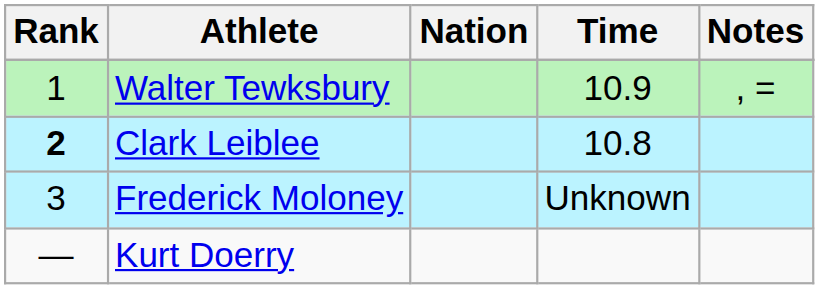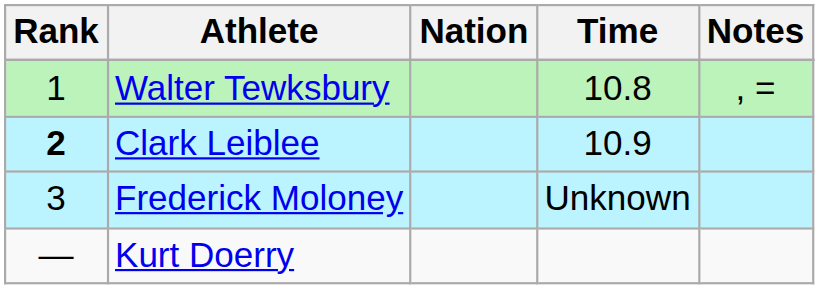 <table class="wikitable sortable" style="text-align:center">
 <tr>
 <th>Rank</th>
 <th>Athlete</th>
 <th>Nation</th>
 <th>Time</th>
 <th>Notes</th>
 </tr>
 <tr>
 </tr>
 <tr style="background:#bbf3bb;">
 <td>1</td>
 <td align=left><a href='#'>Walter Tewksbury</a></td>
 <td align=left></td>
-<td>10.9</td>
+<td>10.8</td>
 <td>, =</td>
 </tr>
 <tr bgcolor=bbf3ff>
 <td><strong>2</strong></td>
 <td align=left><a href='#'>Clark Leiblee</a></td>
 <td align=left></td>
-<td>10.8</td>
+<td>10.9</td>
 <td></td>
 </tr>
 <tr bgcolor=bbf3ff>
 <td>3</td>
 <td align=left><a href='#'>Frederick Moloney</a></td>
 <td align=left></td>
 <td>Unknown</td>
 <td></td>
 </tr>
 <tr>
 <td data-sort-value=4>—</td>
 <td align=left><a href='#'>Kurt Doerry</a></td>
 <td align=left></td>
 <td></td>
 <td></td>
 </tr>
 </table>
